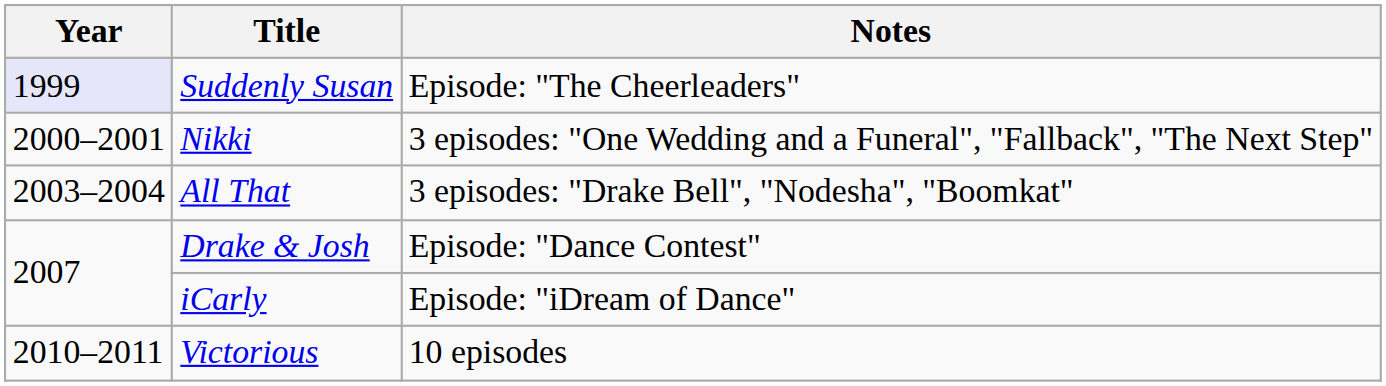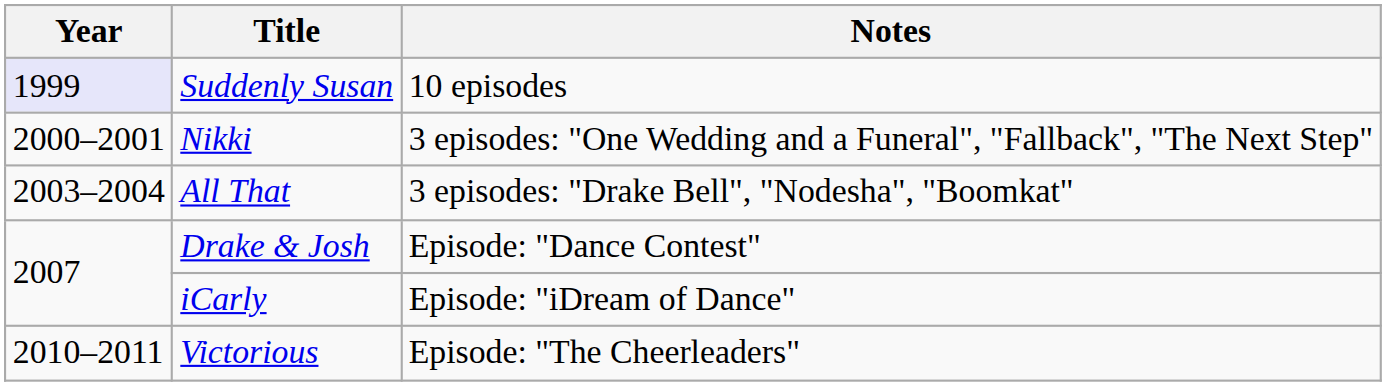 <table class="wikitable">
 <tr>
 <th>Year</th>
 <th>Title</th>
 <th>Notes</th>
 </tr>
 <tr>
 <td style="background: lavender;">1999</td>
 <td><em><a href='#'>Suddenly Susan</a></em></td>
-<td>Episode: "The Cheerleaders"</td>
+<td>10 episodes</td>
 </tr>
 <tr>
 <td>2000–2001</td>
 <td><em><a href='#'>Nikki</a></em></td>
 <td>3 episodes: "One Wedding and a Funeral", "Fallback", "The Next Step"</td>
 </tr>
 <tr>
 <td>2003–2004</td>
 <td><em><a href='#'>All That</a></em></td>
 <td>3 episodes: "Drake Bell", "Nodesha", "Boomkat"</td>
 </tr>
 <tr>
 <td rowspan="2">2007</td>
 <td><em><a href='#'>Drake & Josh</a></em></td>
 <td>Episode: "Dance Contest"</td>
 </tr>
 <tr>
 <td><em><a href='#'>iCarly</a></em></td>
 <td>Episode: "iDream of Dance"</td>
 </tr>
 <tr>
 <td>2010–2011</td>
 <td><em><a href='#'>Victorious</a></em></td>
-<td>10 episodes</td>
+<td>Episode: "The Cheerleaders"</td>
 </tr>
 </table>
